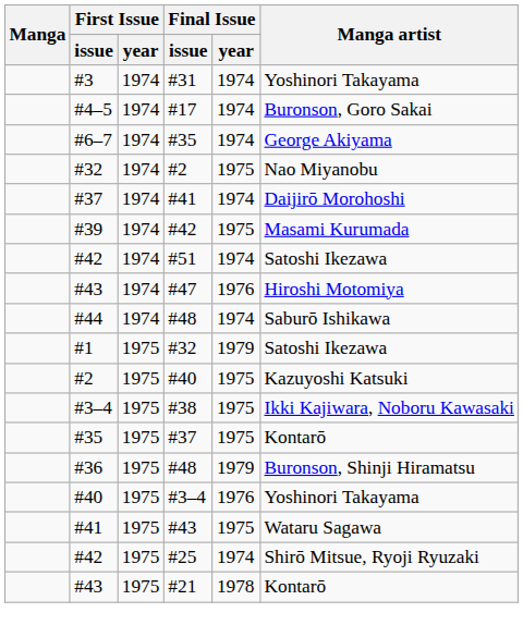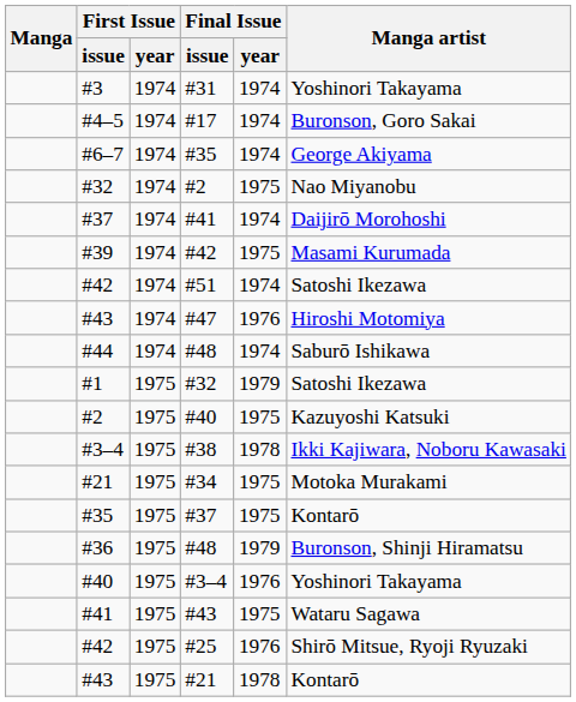 <table class="wikitable sortable">
 <tr>
 <th rowspan="2" scope="col">Manga</th>
 <th colspan="2" scope="col">First Issue</th>
 <th colspan="2" scope="col">Final Issue</th>
 <th rowspan="2" scope="col">Manga artist</th>
 </tr>
 <tr>
 <th scope="col">issue</th>
 <th scope="col">year</th>
 <th scope="col">issue</th>
 <th scope="col">year</th>
 </tr>
 <tr>
 <td></td>
 <td>#3</td>
 <td>1974</td>
 <td>#31</td>
 <td>1974</td>
 <td>Yoshinori Takayama</td>
 </tr>
 <tr>
 <td></td>
 <td>#4–5</td>
 <td>1974</td>
 <td>#17</td>
 <td>1974</td>
 <td><a href='#'>Buronson</a>, Goro Sakai</td>
 </tr>
 <tr>
 <td></td>
 <td>#6–7</td>
 <td>1974</td>
 <td>#35</td>
 <td>1974</td>
 <td><a href='#'>George Akiyama</a></td>
 </tr>
 <tr>
 <td></td>
 <td>#32</td>
 <td>1974</td>
 <td>#2</td>
 <td>1975</td>
 <td>Nao Miyanobu</td>
 </tr>
 <tr>
 <td></td>
 <td>#37</td>
 <td>1974</td>
 <td>#41</td>
 <td>1974</td>
 <td><a href='#'>Daijirō Morohoshi</a></td>
 </tr>
 <tr>
 <td></td>
 <td>#39</td>
 <td>1974</td>
 <td>#42</td>
 <td>1975</td>
 <td><a href='#'>Masami Kurumada</a></td>
 </tr>
 <tr>
 <td></td>
 <td>#42</td>
 <td>1974</td>
 <td>#51</td>
 <td>1974</td>
 <td>Satoshi Ikezawa</td>
 </tr>
 <tr>
 <td></td>
 <td>#43</td>
 <td>1974</td>
 <td>#47</td>
 <td>1976</td>
 <td><a href='#'>Hiroshi Motomiya</a></td>
 </tr>
 <tr>
 <td></td>
 <td>#44</td>
 <td>1974</td>
 <td>#48</td>
 <td>1974</td>
 <td>Saburō Ishikawa</td>
 </tr>
 <tr>
 <td></td>
 <td>#1</td>
 <td>1975</td>
 <td>#32</td>
 <td>1979</td>
 <td>Satoshi Ikezawa</td>
 </tr>
 <tr>
 <td></td>
 <td>#2</td>
 <td>1975</td>
 <td>#40</td>
 <td>1975</td>
 <td>Kazuyoshi Katsuki</td>
 </tr>
 <tr>
 <td></td>
 <td>#3–4</td>
 <td>1975</td>
 <td>#38</td>
+<td>1978</td>
+<td><a href='#'>Ikki Kajiwara</a>, <a href='#'>Noboru Kawasaki</a></td>
+</tr>
+<tr>
+<td></td>
+<td>#21</td>
 <td>1975</td>
-<td><a href='#'>Ikki Kajiwara</a>, <a href='#'>Noboru Kawasaki</a></td>
+<td>#34</td>
+<td>1975</td>
+<td>Motoka Murakami</td>
 </tr>
 <tr>
 <td></td>
 <td>#35</td>
 <td>1975</td>
 <td>#37</td>
 <td>1975</td>
 <td>Kontarō</td>
 </tr>
 <tr>
 <td></td>
 <td>#36</td>
 <td>1975</td>
 <td>#48</td>
 <td>1979</td>
 <td><a href='#'>Buronson</a>, Shinji Hiramatsu</td>
 </tr>
 <tr>
 <td></td>
 <td>#40</td>
 <td>1975</td>
 <td>#3–4</td>
 <td>1976</td>
 <td>Yoshinori Takayama</td>
 </tr>
 <tr>
 <td></td>
 <td>#41</td>
 <td>1975</td>
 <td>#43</td>
 <td>1975</td>
 <td>Wataru Sagawa</td>
 </tr>
 <tr>
 <td></td>
 <td>#42</td>
 <td>1975</td>
 <td>#25</td>
-<td>1974</td>
+<td>1976</td>
 <td>Shirō Mitsue, Ryoji Ryuzaki</td>
 </tr>
 <tr>
 <td></td>
 <td>#43</td>
 <td>1975</td>
 <td>#21</td>
 <td>1978</td>
 <td>Kontarō</td>
 </tr>
 </table>
